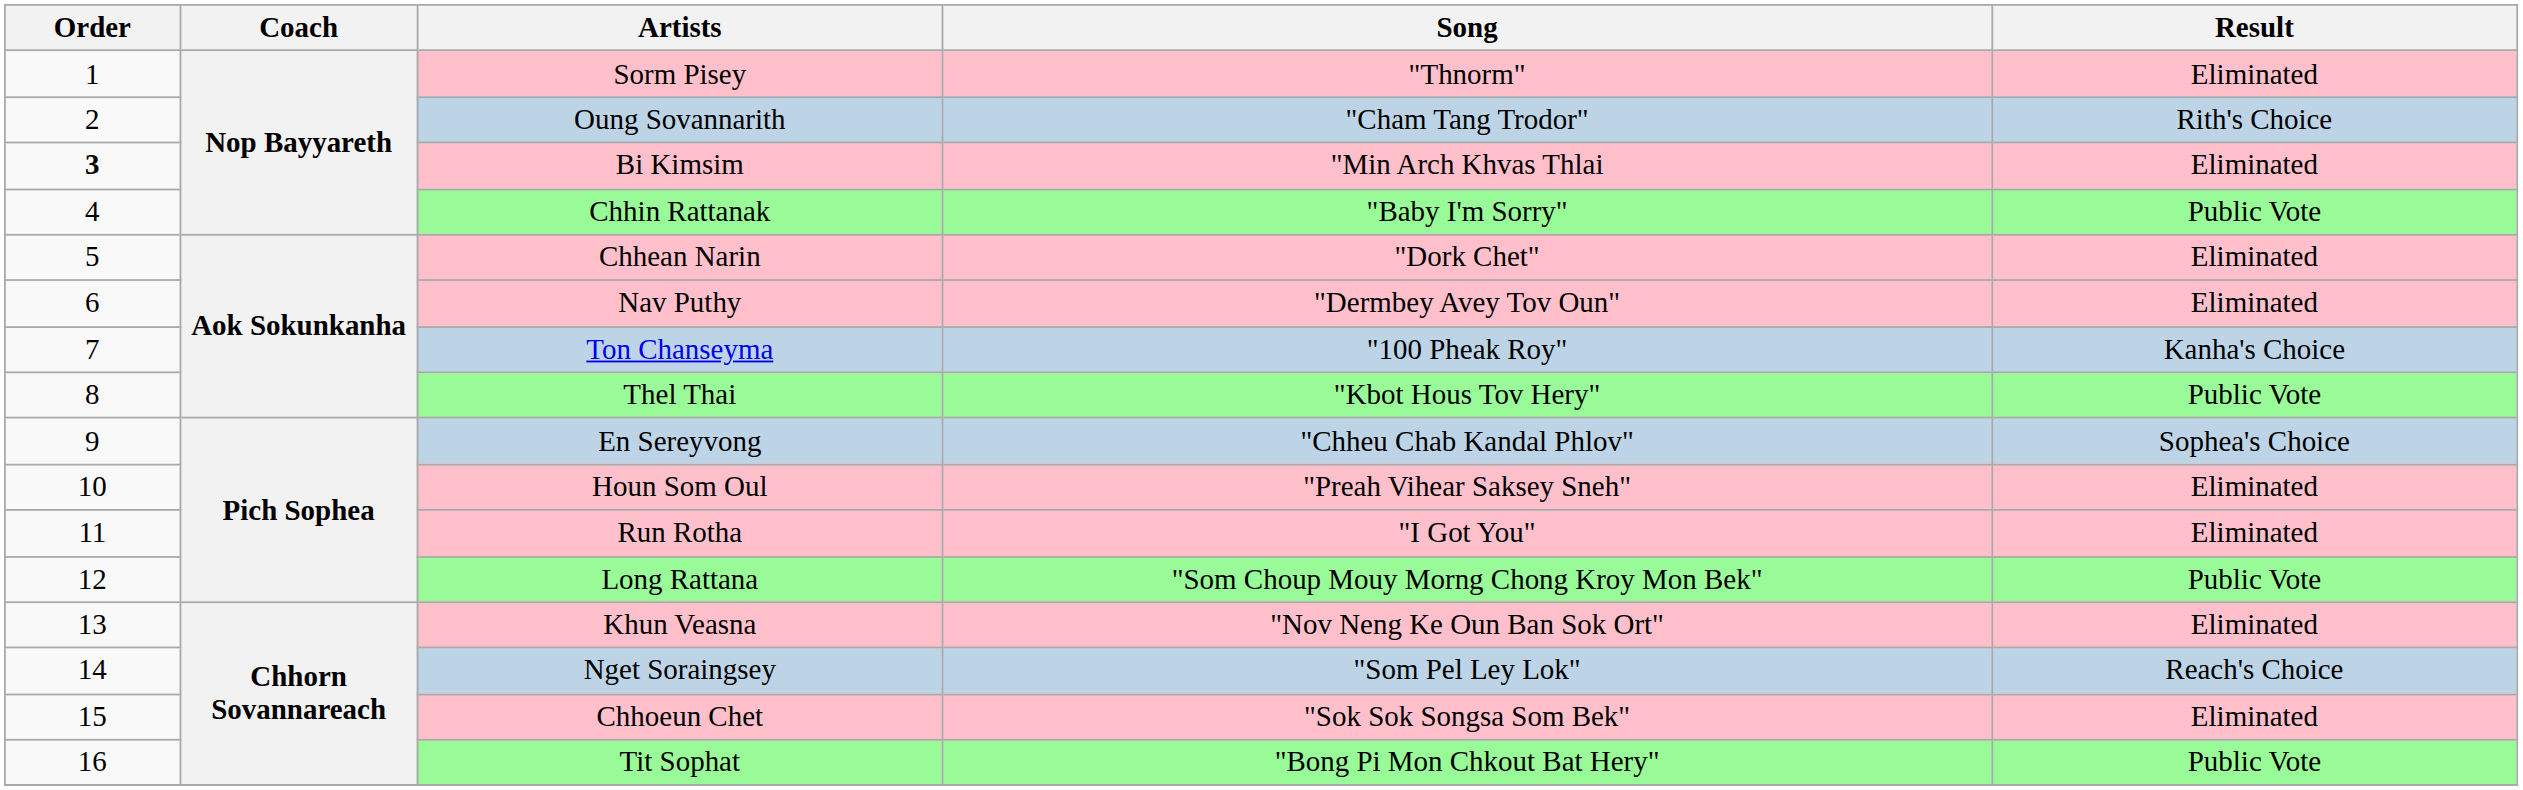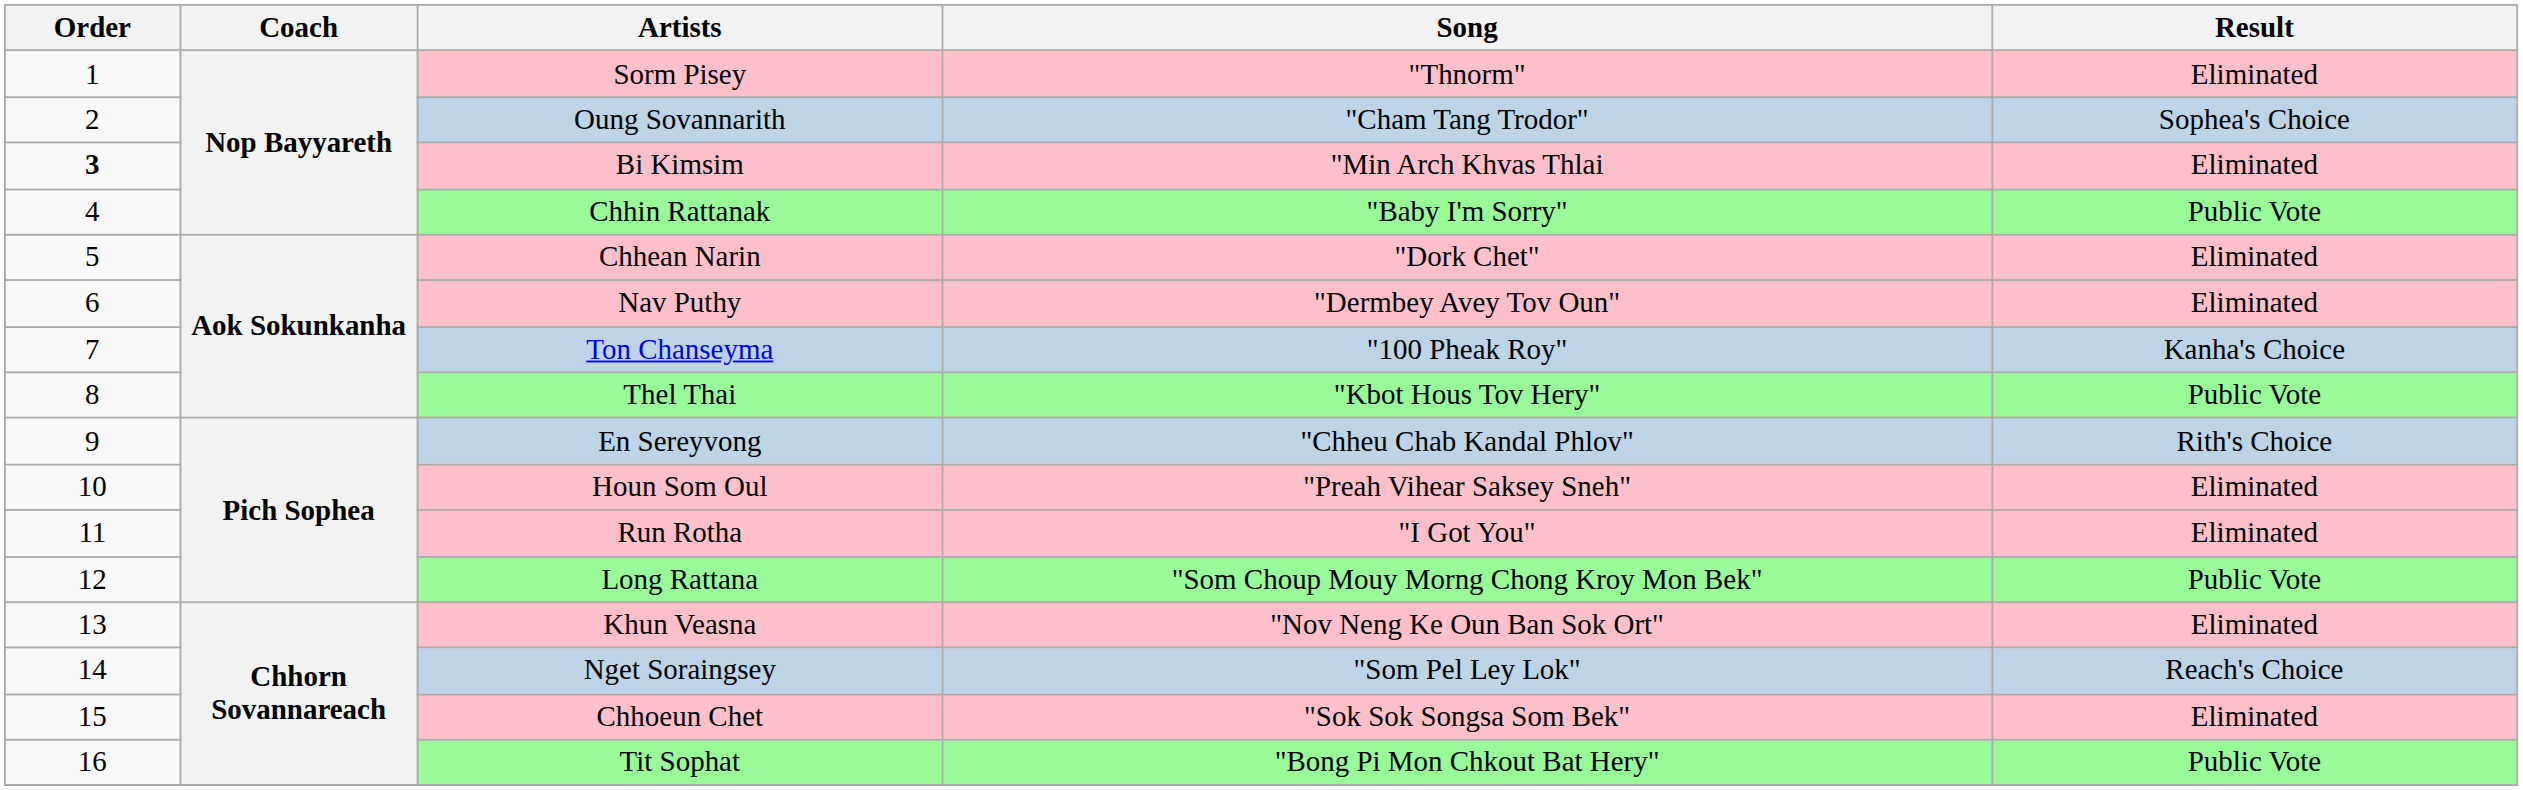 <table class="wikitable" style="text-align:center; width:70%;">
 <tr>
 <th width="05%">Order</th>
 <th width="05%">Coach</th>
 <th width="15%">Artists</th>
 <th width="30%">Song</th>
 <th width="15%">Result</th>
 </tr>
 <tr>
 <td>1</td>
 <th rowspan=4>Nop Bayyareth</th>
 <td style="background:pink">Sorm Pisey</td>
 <td style="background:pink">"Thnorm"</td>
 <td style="background:pink">Eliminated</td>
 </tr>
 <tr>
 <td>2</td>
 <td style="background:#BCD4E6">Oung Sovannarith</td>
 <td style="background:#BCD4E6">"Cham Tang Trodor"</td>
-<td style="background:#BCD4E6">Rith's Choice</td>
+<td style="background:#BCD4E6">Sophea's Choice</td>
 </tr>
 <tr>
 <td><strong>3</strong></td>
 <td style="background:pink">Bi Kimsim</td>
 <td style="background:pink">"Min Arch Khvas Thlai</td>
 <td style="background:pink">Eliminated</td>
 </tr>
 <tr>
 <td>4</td>
 <td style="background:palegreen">Chhin Rattanak</td>
 <td style="background:palegreen">"Baby I'm Sorry"</td>
 <td style="background:palegreen">Public Vote</td>
 </tr>
 <tr>
 <td>5</td>
 <th rowspan=4>Aok Sokunkanha</th>
 <td style="background:pink">Chhean Narin</td>
 <td style="background:pink">"Dork Chet"</td>
 <td style="background:pink">Eliminated</td>
 </tr>
 <tr>
 <td>6</td>
 <td style="background:pink">Nav Puthy</td>
 <td style="background:pink">"Dermbey Avey Tov Oun"</td>
 <td style="background:pink">Eliminated</td>
 </tr>
 <tr>
 <td>7</td>
 <td style="background:#BCD4E6"><a href='#'>Ton Chanseyma</a></td>
 <td style="background:#BCD4E6">"100 Pheak Roy"</td>
 <td style="background:#BCD4E6">Kanha's Choice</td>
 </tr>
 <tr>
 <td>8</td>
 <td style="background:palegreen">Thel Thai</td>
 <td style="background:palegreen">"Kbot Hous Tov Hery"</td>
 <td style="background:palegreen">Public Vote</td>
 </tr>
 <tr>
 <td>9</td>
 <th rowspan=4>Pich Sophea</th>
 <td style="background:#BCD4E6">En Sereyvong</td>
 <td style="background:#BCD4E6">"Chheu Chab Kandal Phlov"</td>
-<td style="background:#BCD4E6">Sophea's Choice</td>
+<td style="background:#BCD4E6">Rith's Choice</td>
 </tr>
 <tr>
 <td>10</td>
 <td style="background:pink">Houn Som Oul</td>
 <td style="background:pink">"Preah Vihear Saksey Sneh"</td>
 <td style="background:pink">Eliminated</td>
 </tr>
 <tr>
 <td>11</td>
 <td style="background:pink">Run Rotha</td>
 <td style="background:pink">"I Got You"</td>
 <td style="background:pink">Eliminated</td>
 </tr>
 <tr>
 <td>12</td>
 <td style="background:palegreen">Long Rattana</td>
 <td style="background:palegreen">"Som Choup Mouy Morng Chong Kroy Mon Bek"</td>
 <td style="background:palegreen">Public Vote</td>
 </tr>
 <tr>
 <td>13</td>
 <th rowspan=4>Chhorn Sovannareach</th>
 <td style="background:pink">Khun Veasna</td>
 <td style="background:pink">"Nov Neng Ke Oun Ban Sok Ort"</td>
 <td style="background:pink">Eliminated</td>
 </tr>
 <tr>
 <td>14</td>
 <td style="background:#BCD4E6">Nget Soraingsey</td>
 <td style="background:#BCD4E6">"Som Pel Ley Lok"</td>
 <td style="background:#BCD4E6">Reach's Choice</td>
 </tr>
 <tr>
 <td>15</td>
 <td style="background:pink">Chhoeun Chet</td>
 <td style="background:pink">"Sok Sok Songsa Som Bek"</td>
 <td style="background:pink">Eliminated</td>
 </tr>
 <tr>
 <td>16</td>
 <td style="background:palegreen">Tit Sophat</td>
 <td style="background:palegreen">"Bong Pi Mon Chkout Bat Hery"</td>
 <td style="background:palegreen">Public Vote</td>
 </tr>
 <tr>
 </tr>
 </table>
